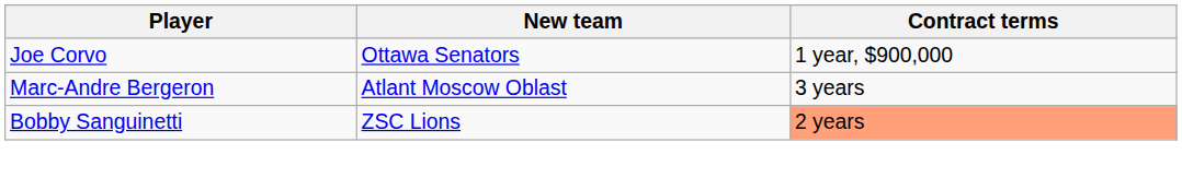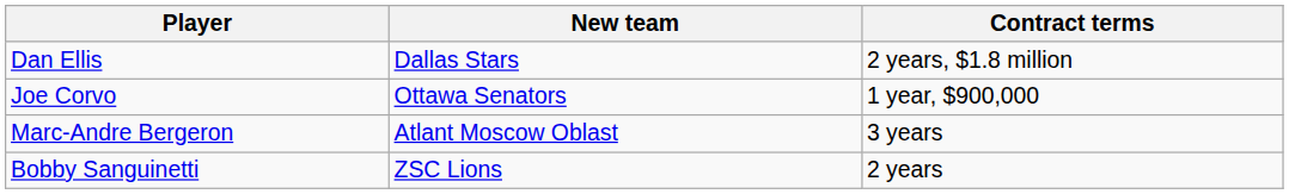 <table class="wikitable" style="width:100%;">
 <tr style="text-align:center; background:#ddd;">
 <th style="width:30%;">Player</th>
 <th style="width:37%;">New team</th>
 <th style="width:33%;">Contract terms</th>
+</tr>
+<tr>
+<td><a href='#'>Dan Ellis</a></td>
+<td><a href='#'>Dallas Stars</a></td>
+<td>2 years, $1.8 million</td>
 </tr>
 <tr>
 <td><a href='#'>Joe Corvo</a></td>
 <td><a href='#'>Ottawa Senators</a></td>
 <td>1 year, $900,000</td>
 </tr>
 <tr>
 <td><a href='#'>Marc-Andre Bergeron</a></td>
 <td><a href='#'>Atlant Moscow Oblast</a></td>
 <td>3 years</td>
 </tr>
 <tr>
 <td><a href='#'>Bobby Sanguinetti</a></td>
 <td><a href='#'>ZSC Lions</a></td>
-<td style="background: lightsalmon;">2 years</td>
+<td>2 years</td>
 </tr>
 </table>
